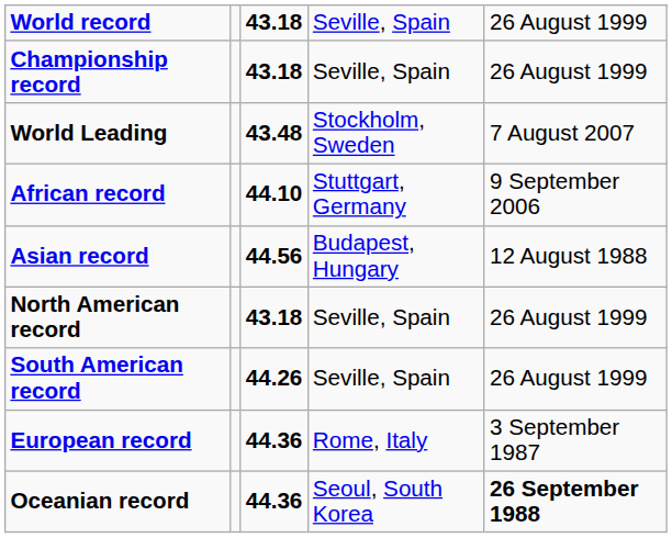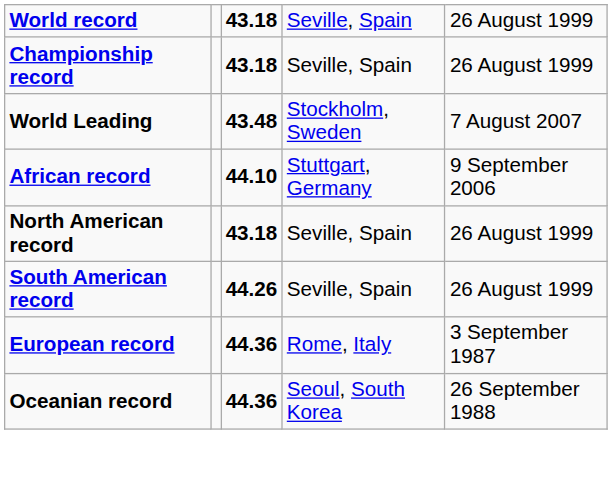 <table class="wikitable" width=75%>
 <tr>
 <td><strong><a href='#'>World record</a></strong></td>
 <td></td>
 <td><strong>43.18</strong></td>
 <td><a href='#'>Seville</a>, <a href='#'>Spain</a></td>
 <td>26 August 1999</td>
 </tr>
 <tr>
 <td><strong><a href='#'>Championship record</a></strong></td>
 <td></td>
 <td><strong>43.18</strong></td>
 <td>Seville, Spain</td>
 <td>26 August 1999</td>
 </tr>
 <tr>
 <td><strong>World Leading</strong></td>
 <td></td>
 <td><strong>43.48</strong></td>
 <td><a href='#'>Stockholm</a>, <a href='#'>Sweden</a></td>
 <td>7 August 2007</td>
 </tr>
 <tr>
 <td><strong><a href='#'>African record</a></strong></td>
 <td></td>
 <td><strong>44.10</strong></td>
 <td><a href='#'>Stuttgart</a>, <a href='#'>Germany</a></td>
 <td>9 September 2006</td>
 </tr>
 <tr>
-<td><strong><a href='#'>Asian record</a></strong></td>
-<td></td>
-<td><strong>44.56</strong></td>
-<td><a href='#'>Budapest</a>, <a href='#'>Hungary</a></td>
-<td>12 August 1988</td>
-</tr>
-<tr>
 <td><strong>North American record</strong></td>
 <td></td>
 <td><strong>43.18</strong></td>
 <td>Seville, Spain</td>
 <td>26 August 1999</td>
 </tr>
 <tr>
 <td><strong><a href='#'>South American record</a></strong></td>
 <td></td>
 <td><strong>44.26</strong></td>
 <td>Seville, Spain</td>
 <td>26 August 1999</td>
 </tr>
 <tr>
 <td><strong><a href='#'>European record</a></strong></td>
 <td></td>
 <td><strong>44.36</strong></td>
 <td><a href='#'>Rome</a>, <a href='#'>Italy</a></td>
 <td>3 September 1987</td>
 </tr>
 <tr>
 <td><strong>Oceanian record</strong></td>
 <td></td>
 <td><strong>44.36</strong></td>
 <td><a href='#'>Seoul</a>, <a href='#'>South Korea</a></td>
-<td><strong>26 September 1988</strong></td>
+<td>26 September 1988</td>
 </tr>
 </table>
